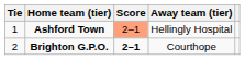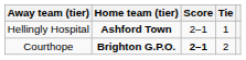 <table class="wikitable" style="text-align:center; font-size:85%">
 <tr>
-<th>Tie</th>
+<th>Away team (tier)</th>
 <th>Home team (tier)</th>
 <th>Score</th>
-<th>Away team (tier)</th>
+<th>Tie</th>
 <th></th>
 </tr>
 <tr>
+<td>Hellingly Hospital</td>
+<td><strong>Ashford Town</strong></td>
+<td align="center">2–1</td>
 <td align="center">1</td>
-<td><strong>Ashford Town</strong></td>
-<td align="center" style="background: lightsalmon;">2–1</td>
-<td>Hellingly Hospital</td>
 <td></td>
 </tr>
 <tr>
-<td align="center">2</td>
+<td>Courthope</td>
 <td><strong>Brighton G.P.O.</strong></td>
 <td align="center"><strong>2–1</strong></td>
-<td>Courthope</td>
+<td align="center">2</td>
 <td></td>
 </tr>
 </table>
